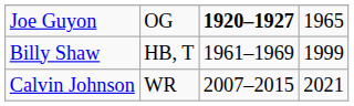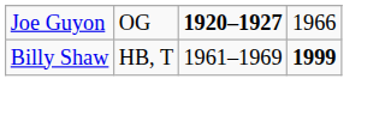 <table class="wikitable">
 <tr>
 </tr>
 <tr>
 <td><a href='#'>Joe Guyon</a></td>
 <td>OG</td>
 <td><strong>1920–1927</strong></td>
-<td>1965</td>
+<td>1966</td>
 </tr>
 <tr>
 <td><a href='#'>Billy Shaw</a></td>
 <td>HB, T</td>
 <td>1961–1969</td>
-<td>1999</td>
-</tr>
-<tr>
-<td><a href='#'>Calvin Johnson</a></td>
-<td>WR</td>
-<td>2007–2015</td>
-<td>2021</td>
+<td><strong>1999</strong></td>
 </tr>
 </table>
